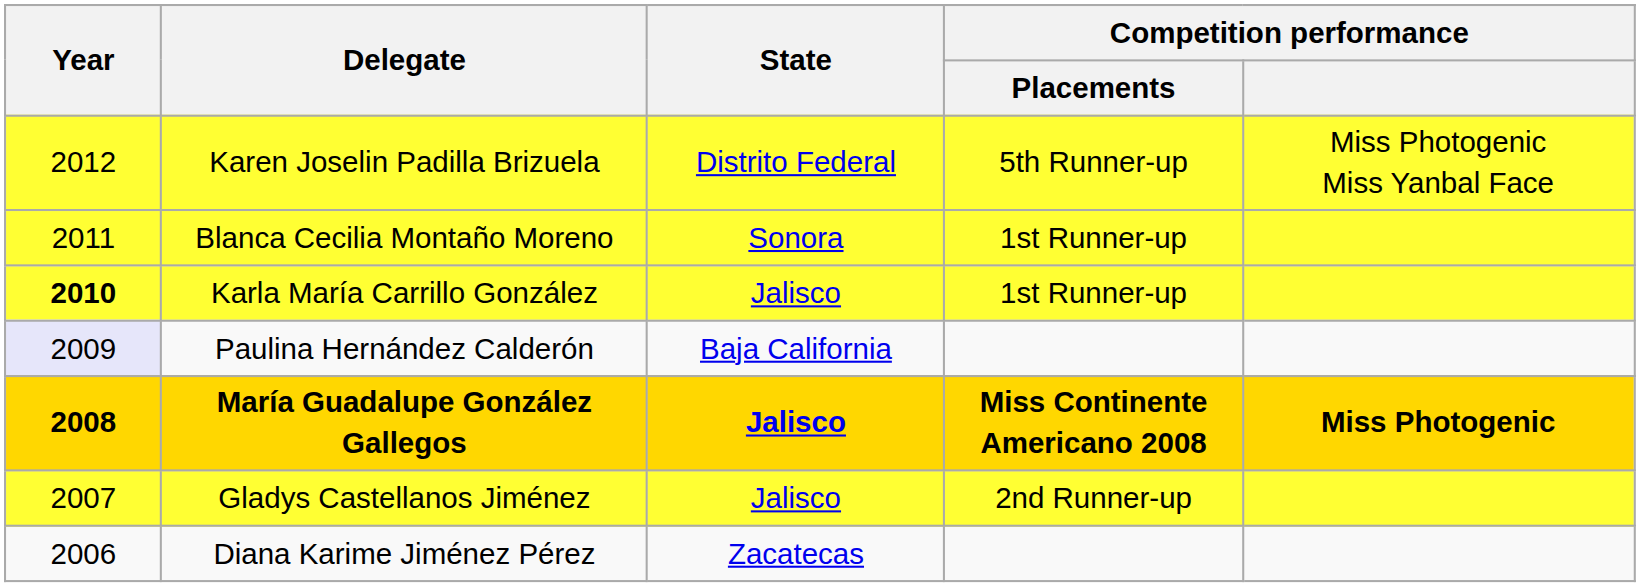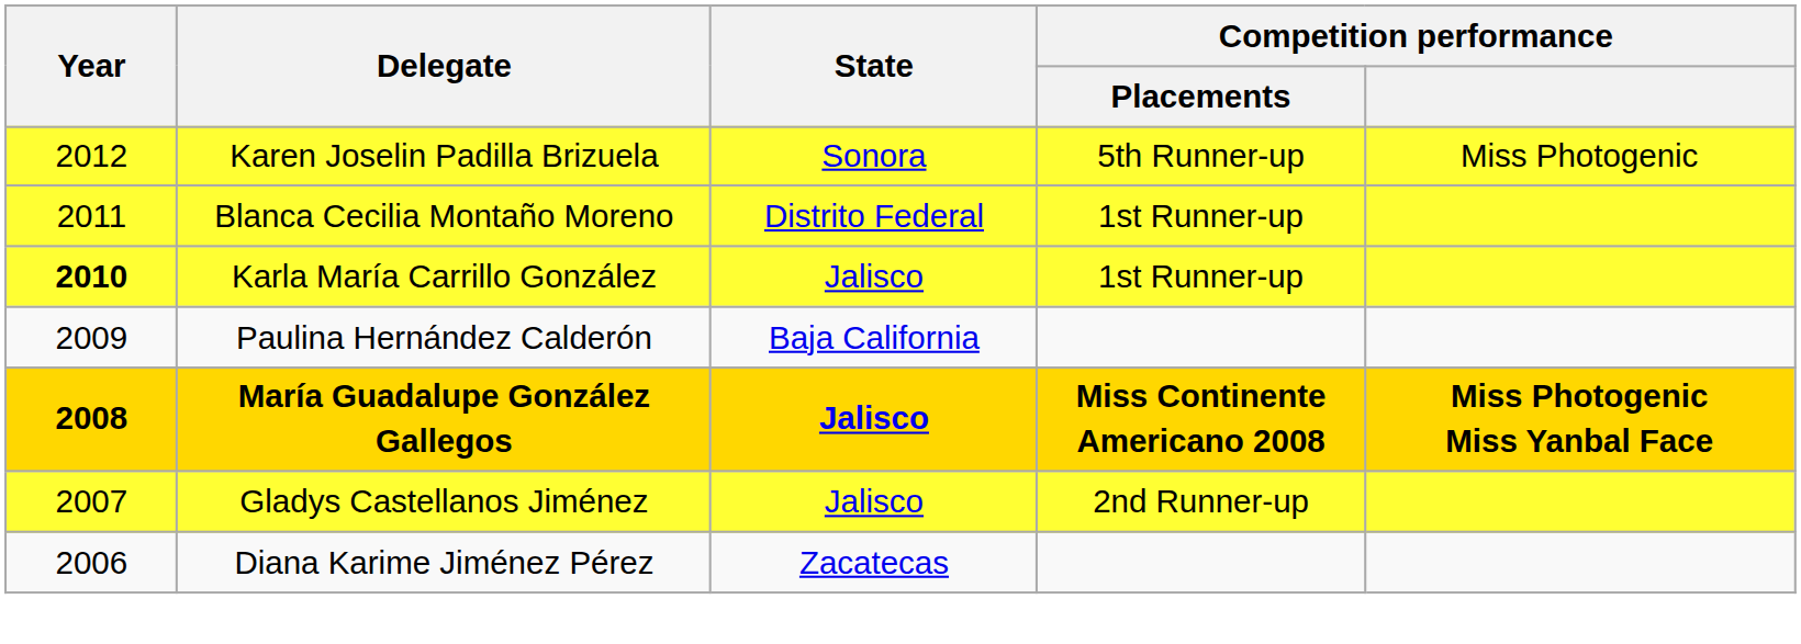 <table class="wikitable" style="text-align:center; line-height:20px; font-size:90%; width:90%;">
 <tr>
 <th rowspan="2"  width=60px>Year</th>
 <th rowspan="2"  width=200px>Delegate</th>
 <th rowspan="2"  width=120px>State</th>
 <th colspan="2"  width=200px>Competition performance</th>
 </tr>
 <tr>
 <th width=120px>Placements</th>
 <th width=160px></th>
 </tr>
 <tr style="background-color:#FFFF33">
 <td>2012</td>
 <td>Karen Joselin Padilla Brizuela</td>
-<td><a href='#'>Distrito Federal</a></td>
+<td><a href='#'>Sonora</a></td>
 <td>5th Runner-up</td>
-<td>Miss Photogenic<br>Miss Yanbal Face</td>
+<td>Miss Photogenic</td>
 </tr>
 <tr style="background-color:#FFFF33">
 <td>2011</td>
 <td>Blanca Cecilia Montaño Moreno</td>
-<td><a href='#'>Sonora</a></td>
+<td><a href='#'>Distrito Federal</a></td>
 <td>1st Runner-up</td>
 <td></td>
 </tr>
 <tr style="background-color:#FFFF33">
 <td><strong>2010</strong></td>
 <td>Karla María Carrillo González</td>
 <td><a href='#'>Jalisco</a></td>
 <td>1st Runner-up</td>
 <td></td>
 </tr>
 <tr>
-<td style="background: lavender;">2009</td>
+<td>2009</td>
 <td>Paulina Hernández Calderón</td>
 <td><a href='#'>Baja California</a></td>
 <td></td>
 <td></td>
 </tr>
 <tr style="background-color:GOLD; font-weight: bold">
 <td>2008</td>
 <td>María Guadalupe González Gallegos</td>
 <td><a href='#'>Jalisco</a></td>
 <td>Miss Continente Americano 2008</td>
-<td>Miss Photogenic</td>
+<td>Miss Photogenic<br>Miss Yanbal Face</td>
 </tr>
 <tr style="background-color:#FFFF33">
 <td>2007</td>
 <td>Gladys Castellanos Jiménez</td>
 <td><a href='#'>Jalisco</a></td>
 <td>2nd Runner-up</td>
 <td></td>
 </tr>
 <tr>
 <td>2006</td>
 <td>Diana Karime Jiménez Pérez</td>
 <td><a href='#'>Zacatecas</a></td>
 <td></td>
 <td></td>
 </tr>
 </table>
